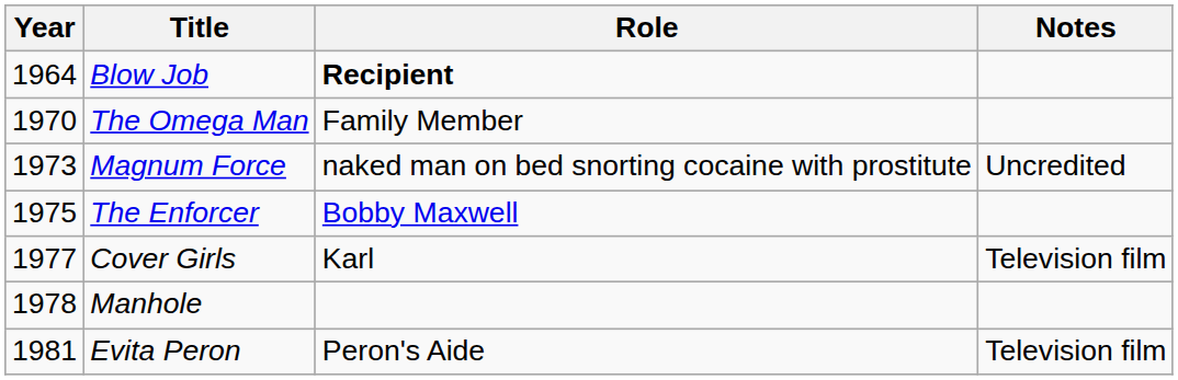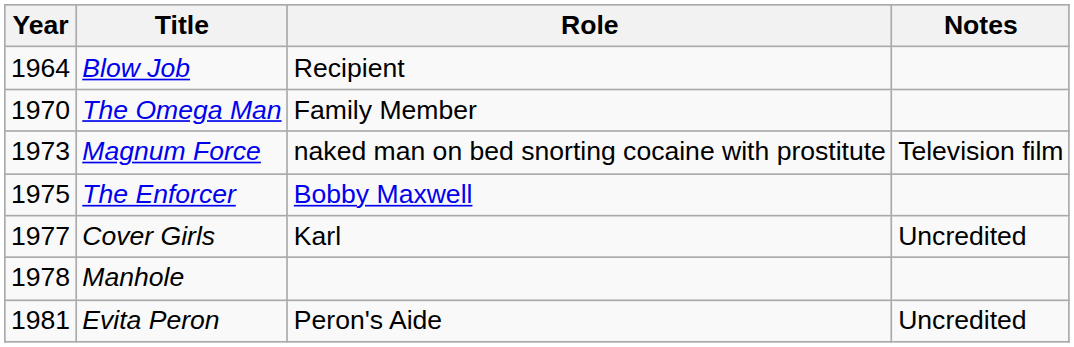 <table class="wikitable">
 <tr>
 <th>Year</th>
 <th>Title</th>
 <th>Role</th>
 <th>Notes</th>
 </tr>
 <tr>
 <td>1964</td>
 <td><em><a href='#'>Blow Job</a></em></td>
-<td><strong>Recipient</strong></td>
+<td>Recipient</td>
 <td></td>
 </tr>
 <tr>
 <td>1970</td>
 <td><em><a href='#'>The Omega Man</a></em></td>
 <td>Family Member</td>
 <td></td>
 </tr>
 <tr>
 <td>1973</td>
 <td><em><a href='#'>Magnum Force</a></em></td>
 <td>naked man on bed snorting cocaine with prostitute</td>
-<td>Uncredited</td>
+<td>Television film</td>
 </tr>
 <tr>
 <td>1975</td>
 <td><em><a href='#'>The Enforcer</a></em></td>
 <td><a href='#'>Bobby Maxwell</a></td>
 <td></td>
 </tr>
 <tr>
 <td>1977</td>
 <td><em>Cover Girls</em></td>
 <td>Karl</td>
-<td>Television film</td>
+<td>Uncredited</td>
 </tr>
 <tr>
 <td>1978</td>
 <td><em>Manhole</em></td>
 <td></td>
 <td></td>
 </tr>
 <tr>
 <td>1981</td>
 <td><em>Evita Peron</em></td>
 <td>Peron's Aide</td>
-<td>Television film</td>
+<td>Uncredited</td>
 </tr>
 </table>
